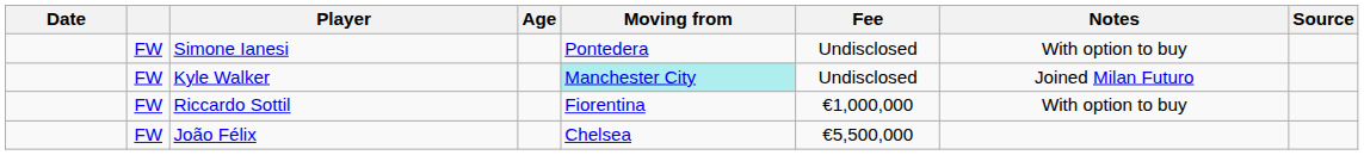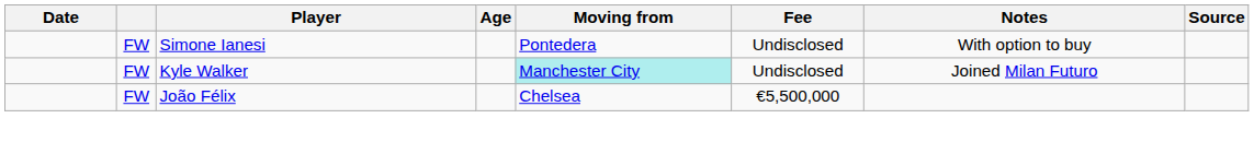 <table class="wikitable sortable">
 <tr>
 <th style="width:100px">Date</th>
 <th style="width:30px"></th>
 <th style="width:300px">Player</th>
 <th style="width:20px">Age</th>
 <th style="width:200px">Moving from</th>
 <th style="width:120px">Fee</th>
 <th style="width:300px" class="unsortable">Notes</th>
 <th style="width:35px">Source</th>
 </tr>
 <tr>
 <td></td>
 <td align=center><a href='#'>FW</a></td>
 <td> <a href='#'>Simone Ianesi</a></td>
 <td align=center></td>
 <td> <a href='#'>Pontedera</a></td>
 <td align=center>Undisclosed</td>
 <td style="text-align:center">With option to buy</td>
 <td></td>
 </tr>
 <tr>
 <td></td>
 <td style="text-align:center"><a href='#'>FW</a></td>
 <td> <a href='#'>Kyle Walker</a></td>
 <td style="text-align:center"></td>
 <td style="background: paleturquoise;"> <a href='#'>Manchester City</a></td>
 <td style="text-align:center">Undisclosed</td>
 <td align=center>Joined <a href='#'>Milan Futuro</a></td>
 <td></td>
 </tr>
 <tr>
 <td></td>
 <td style="text-align:center"><a href='#'>FW</a></td>
-<td> <a href='#'>Riccardo Sottil</a></td>
-<td style="text-align:center"></td>
-<td> <a href='#'>Fiorentina</a></td>
-<td style="text-align:center">€1,000,000</td>
-<td style="text-align:center">With option to buy</td>
-<td></td>
-</tr>
-<tr>
-<td></td>
-<td style="text-align:center"><a href='#'>FW</a></td>
 <td> <a href='#'>João Félix</a></td>
 <td style="text-align:center"></td>
 <td> <a href='#'>Chelsea</a></td>
 <td style="text-align:center">€5,500,000</td>
 <td style="text-align:center"></td>
 <td></td>
 </tr>
 </table>
